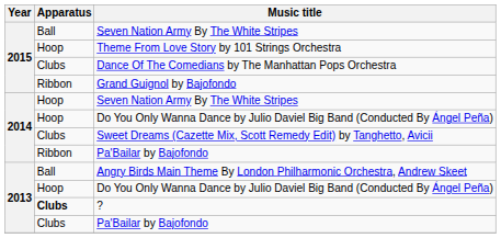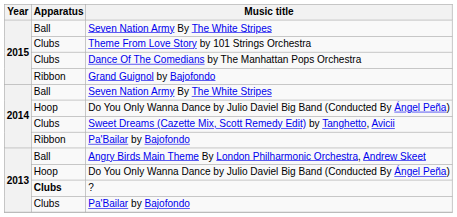 <table class="wikitable plainrowheaders">
 <tr>
 <th scope=col>Year</th>
 <th scope=col>Apparatus</th>
 <th scope=col>Music title</th>
 </tr>
 <tr>
 <th scope=row rowspan=4>2015</th>
 <td>Ball</td>
 <td><a href='#'>Seven Nation Army</a> By <a href='#'>The White Stripes</a></td>
 </tr>
 <tr>
-<td>Hoop</td>
+<td>Clubs</td>
 <td><a href='#'>Theme From Love Story</a> by 101 Strings Orchestra</td>
 </tr>
 <tr>
 <td>Clubs</td>
 <td><a href='#'>Dance Of The Comedians</a> by The Manhattan Pops Orchestra</td>
 </tr>
 <tr>
 <td>Ribbon</td>
 <td><a href='#'>Grand Guignol</a> by <a href='#'>Bajofondo</a></td>
 </tr>
 <tr>
 <th scope=row rowspan=4>2014</th>
-<td>Hoop</td>
+<td>Ball</td>
 <td><a href='#'>Seven Nation Army</a> By <a href='#'>The White Stripes</a></td>
 </tr>
 <tr>
 <td>Hoop</td>
 <td>Do You Only Wanna Dance by Julio Daviel Big Band (Conducted By <a href='#'>Ángel Peña</a>)</td>
 </tr>
 <tr>
 <td>Clubs</td>
 <td><a href='#'>Sweet Dreams (Cazette Mix, Scott Remedy Edit)</a> by <a href='#'>Tanghetto</a>, <a href='#'>Avicii</a></td>
 </tr>
 <tr>
 <td>Ribbon</td>
 <td><a href='#'>Pa'Bailar</a> by <a href='#'>Bajofondo</a></td>
 </tr>
 <tr>
 <th scope=row rowspan=4>2013</th>
 <td>Ball</td>
 <td><a href='#'>Angry Birds Main Theme</a> By <a href='#'>London Philharmonic Orchestra</a>, <a href='#'>Andrew Skeet</a></td>
 </tr>
 <tr>
 <td>Hoop</td>
 <td>Do You Only Wanna Dance by Julio Daviel Big Band (Conducted By <a href='#'>Ángel Peña</a>)</td>
 </tr>
 <tr>
 <td><strong>Clubs</strong></td>
 <td>?</td>
 </tr>
 <tr>
 <td>Clubs</td>
 <td><a href='#'>Pa'Bailar</a> by <a href='#'>Bajofondo</a></td>
 </tr>
 <tr>
 </tr>
 </table>
